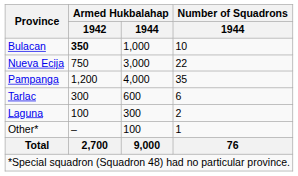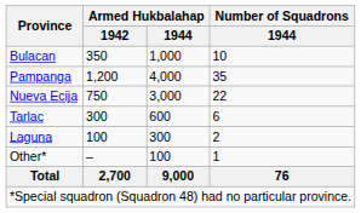 <table class="wikitable" style="font-size: 90%;" align=right>
 <tr>
 <th rowspan="2">Province</th>
 <th colspan="2">Armed Hukbalahap</th>
 <th>Number of Squadrons</th>
 </tr>
 <tr>
 <th>1942</th>
 <th>1944</th>
 <th>1944</th>
 </tr>
 <tr>
 <td><a href='#'>Bulacan</a></td>
-<td><strong>350</strong></td>
+<td>350</td>
 <td>1,000</td>
 <td>10</td>
+</tr>
+<tr>
+<td><a href='#'>Pampanga</a></td>
+<td>1,200</td>
+<td>4,000</td>
+<td>35</td>
 </tr>
 <tr>
 <td><a href='#'>Nueva Ecija</a></td>
 <td>750</td>
 <td>3,000</td>
 <td>22</td>
-</tr>
-<tr>
-<td><a href='#'>Pampanga</a></td>
-<td>1,200</td>
-<td>4,000</td>
-<td>35</td>
 </tr>
 <tr>
 <td><a href='#'>Tarlac</a></td>
 <td>300</td>
 <td>600</td>
 <td>6</td>
 </tr>
 <tr>
 <td><a href='#'>Laguna</a></td>
 <td>100</td>
 <td>300</td>
 <td>2</td>
 </tr>
 <tr>
 <td>Other*</td>
 <td>–</td>
 <td>100</td>
 <td>1</td>
 </tr>
 <tr>
 <th scope="row" class="unsortable">Total</th>
 <th>2,700</th>
 <th>9,000</th>
 <th>76</th>
 </tr>
 <tr>
 <td scope="row" class="unsortable" colspan="4" style="font-size=60%">*Special squadron (Squadron 48) had no particular province.</td>
 </tr>
 </table>
